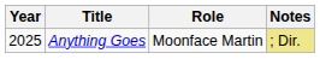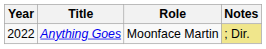 <table class="wikitable">
 <tr>
 <th>Year</th>
 <th>Title</th>
 <th>Role</th>
 <th>Notes</th>
 </tr>
 <tr>
-<td>2025</td>
+<td>2022</td>
 <td><a href='#'><em>Anything Goes</em></a></td>
 <td>Moonface Martin</td>
 <td style="background: khaki;">; Dir. </td>
 </tr>
 </table>
